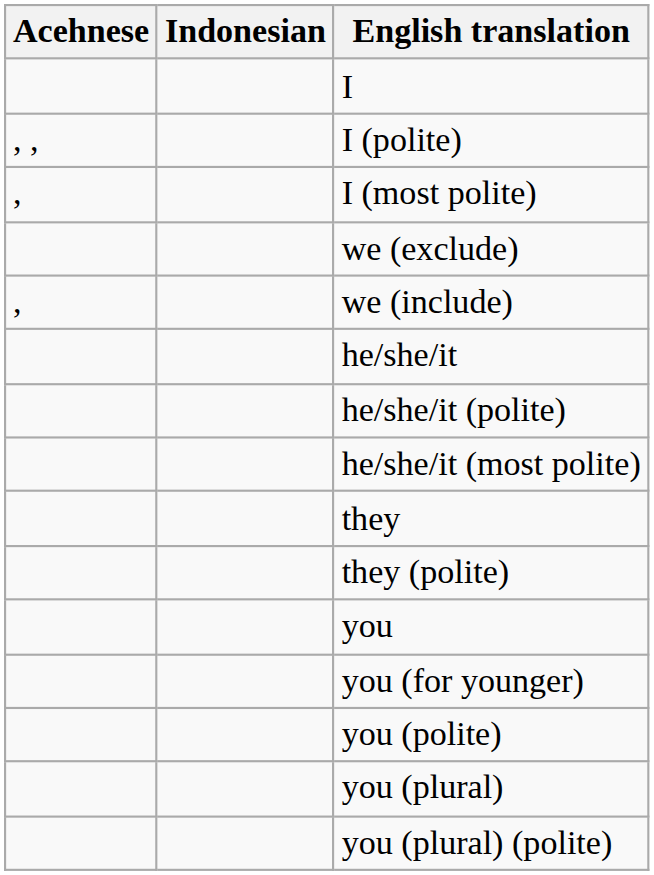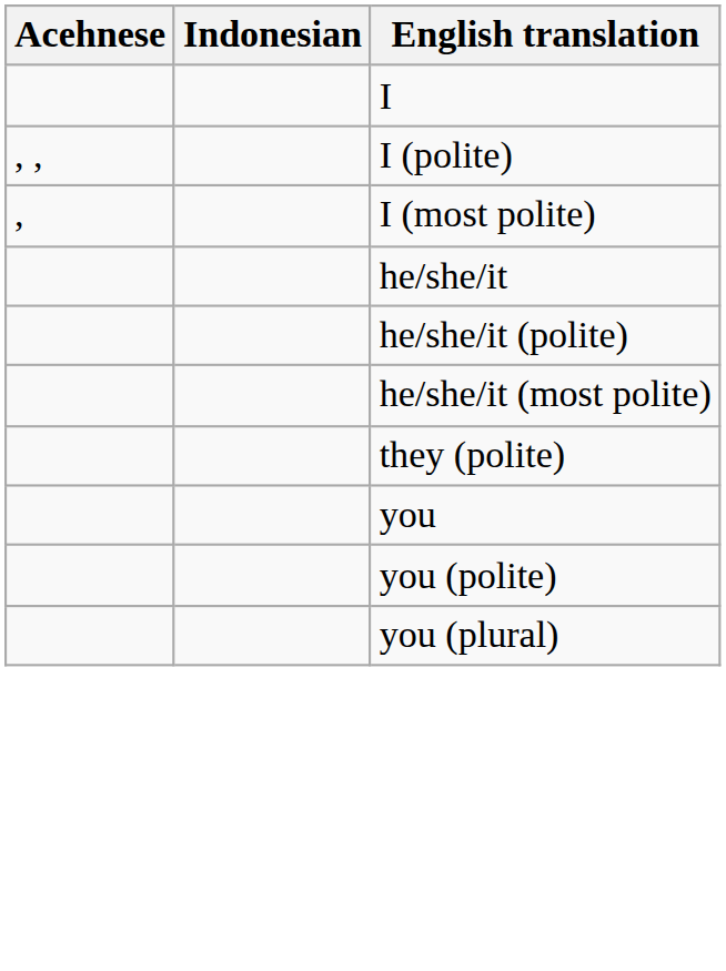 <table class="wikitable">
 <tr>
 <th>Acehnese</th>
 <th>Indonesian</th>
 <th>English translation</th>
 </tr>
 <tr>
 <td></td>
 <td></td>
 <td>I</td>
 </tr>
 <tr>
 <td>, , </td>
 <td></td>
 <td>I (polite)</td>
 </tr>
 <tr>
 <td>, </td>
 <td></td>
 <td>I (most polite)</td>
 </tr>
 <tr>
 <td></td>
 <td></td>
-<td>we (exclude)</td>
-</tr>
-<tr>
-<td>, </td>
-<td></td>
-<td>we (include)</td>
-</tr>
-<tr>
-<td></td>
-<td></td>
 <td>he/she/it</td>
 </tr>
 <tr>
 <td></td>
 <td></td>
 <td>he/she/it (polite)</td>
 </tr>
 <tr>
 <td></td>
 <td></td>
 <td>he/she/it (most polite)</td>
 </tr>
 <tr>
 <td></td>
 <td></td>
-<td>they</td>
-</tr>
-<tr>
-<td></td>
-<td></td>
 <td>they (polite)</td>
 </tr>
 <tr>
 <td></td>
 <td></td>
 <td>you</td>
-</tr>
-<tr>
-<td></td>
-<td></td>
-<td>you (for younger)</td>
 </tr>
 <tr>
 <td></td>
 <td></td>
 <td>you (polite)</td>
 </tr>
 <tr>
 <td></td>
 <td></td>
 <td>you (plural)</td>
 </tr>
-<tr>
-<td></td>
-<td></td>
-<td>you (plural) (polite)</td>
-</tr>
 </table>
